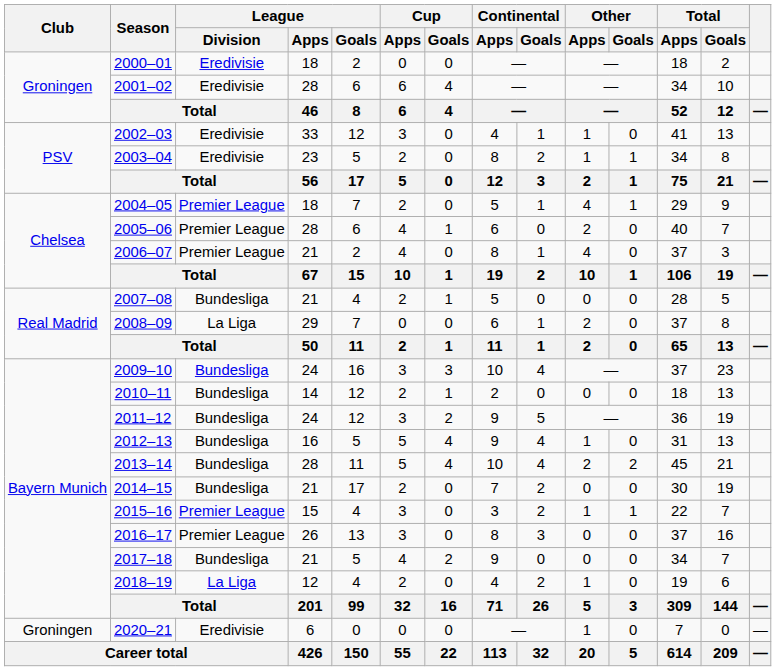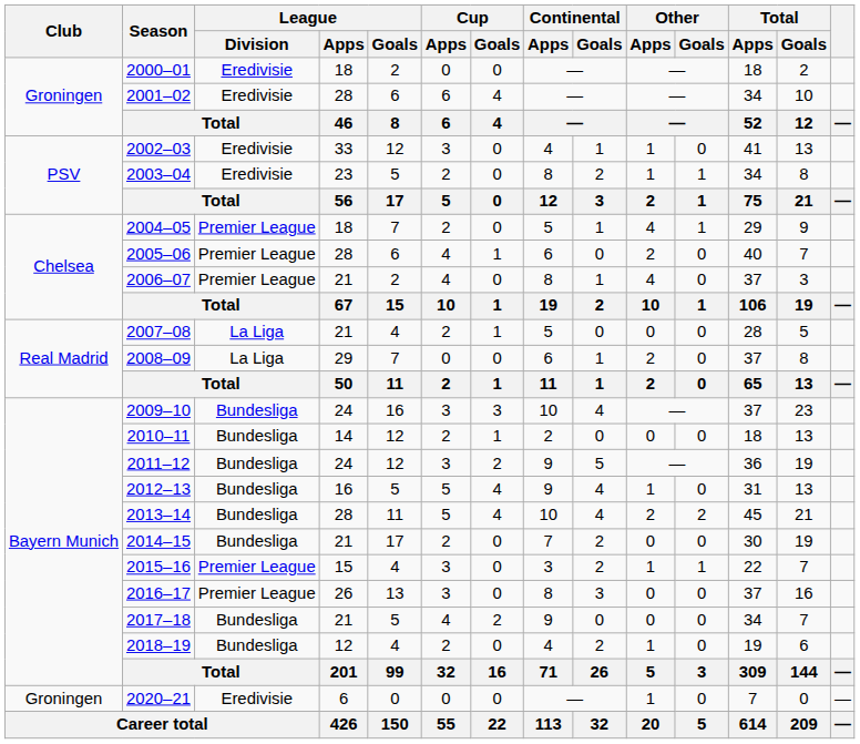 <table class="wikitable" style="text-align:center">
 <tr>
 <th rowspan="2">Club</th>
 <th rowspan="2">Season</th>
 <th colspan="3">League</th>
 <th colspan="2">Cup</th>
 <th colspan="2">Continental</th>
 <th colspan="2">Other</th>
 <th colspan="2">Total</th>
 <th rowspan="2"></th>
 </tr>
 <tr>
 <th>Division</th>
 <th>Apps</th>
 <th>Goals</th>
 <th>Apps</th>
 <th>Goals</th>
 <th>Apps</th>
 <th>Goals</th>
 <th>Apps</th>
 <th>Goals</th>
 <th>Apps</th>
 <th>Goals</th>
 </tr>
 <tr>
 <td rowspan="3"><a href='#'>Groningen</a></td>
 <td><a href='#'>2000–01</a></td>
 <td><a href='#'>Eredivisie</a></td>
 <td>18</td>
 <td>2</td>
 <td>0</td>
 <td>0</td>
 <td colspan="2">—</td>
 <td colspan="2">—</td>
 <td>18</td>
 <td>2</td>
 <td></td>
 </tr>
 <tr>
 <td><a href='#'>2001–02</a></td>
 <td>Eredivisie</td>
 <td>28</td>
 <td>6</td>
 <td>6</td>
 <td>4</td>
 <td colspan="2">—</td>
 <td colspan="2">—</td>
 <td>34</td>
 <td>10</td>
 <td></td>
 </tr>
 <tr>
 <th colspan="2">Total</th>
 <th>46</th>
 <th>8</th>
 <th>6</th>
 <th>4</th>
 <th colspan="2">—</th>
 <th colspan="2">—</th>
 <th>52</th>
 <th>12</th>
 <th>—</th>
 </tr>
 <tr>
 <td rowspan="3"><a href='#'>PSV</a></td>
 <td><a href='#'>2002–03</a></td>
 <td>Eredivisie</td>
 <td>33</td>
 <td>12</td>
 <td>3</td>
 <td>0</td>
 <td>4</td>
 <td>1</td>
 <td>1</td>
 <td>0</td>
 <td>41</td>
 <td>13</td>
 <td></td>
 </tr>
 <tr>
 <td><a href='#'>2003–04</a></td>
 <td>Eredivisie</td>
 <td>23</td>
 <td>5</td>
 <td>2</td>
 <td>0</td>
 <td>8</td>
 <td>2</td>
 <td>1</td>
 <td>1</td>
 <td>34</td>
 <td>8</td>
 <td></td>
 </tr>
 <tr>
 <th colspan="2">Total</th>
 <th>56</th>
 <th>17</th>
 <th>5</th>
 <th>0</th>
 <th>12</th>
 <th>3</th>
 <th>2</th>
 <th>1</th>
 <th>75</th>
 <th>21</th>
 <th>—</th>
 </tr>
 <tr>
 <td rowspan="4"><a href='#'>Chelsea</a></td>
 <td><a href='#'>2004–05</a></td>
 <td><a href='#'>Premier League</a></td>
 <td>18</td>
 <td>7</td>
 <td>2</td>
 <td>0</td>
 <td>5</td>
 <td>1</td>
 <td>4</td>
 <td>1</td>
 <td>29</td>
 <td>9</td>
 <td></td>
 </tr>
 <tr>
 <td><a href='#'>2005–06</a></td>
 <td>Premier League</td>
 <td>28</td>
 <td>6</td>
 <td>4</td>
 <td>1</td>
 <td>6</td>
 <td>0</td>
 <td>2</td>
 <td>0</td>
 <td>40</td>
 <td>7</td>
 <td></td>
 </tr>
 <tr>
 <td><a href='#'>2006–07</a></td>
 <td>Premier League</td>
 <td>21</td>
 <td>2</td>
 <td>4</td>
 <td>0</td>
 <td>8</td>
 <td>1</td>
 <td>4</td>
 <td>0</td>
 <td>37</td>
 <td>3</td>
 <td></td>
 </tr>
 <tr>
 <th colspan="2">Total</th>
 <th>67</th>
 <th>15</th>
 <th>10</th>
 <th>1</th>
 <th>19</th>
 <th>2</th>
 <th>10</th>
 <th>1</th>
 <th>106</th>
 <th>19</th>
 <th>—</th>
 </tr>
 <tr>
 <td rowspan="3"><a href='#'>Real Madrid</a></td>
 <td><a href='#'>2007–08</a></td>
-<td>Bundesliga</td>
+<td><a href='#'>La Liga</a></td>
 <td>21</td>
 <td>4</td>
 <td>2</td>
 <td>1</td>
 <td>5</td>
 <td>0</td>
 <td>0</td>
 <td>0</td>
 <td>28</td>
 <td>5</td>
 <td></td>
 </tr>
 <tr>
 <td><a href='#'>2008–09</a></td>
 <td>La Liga</td>
 <td>29</td>
 <td>7</td>
 <td>0</td>
 <td>0</td>
 <td>6</td>
 <td>1</td>
 <td>2</td>
 <td>0</td>
 <td>37</td>
 <td>8</td>
 <td></td>
 </tr>
 <tr>
 <th colspan="2">Total</th>
 <th>50</th>
 <th>11</th>
 <th>2</th>
 <th>1</th>
 <th>11</th>
 <th>1</th>
 <th>2</th>
 <th>0</th>
 <th>65</th>
 <th>13</th>
 <th>—</th>
 </tr>
 <tr>
 <td rowspan="11"><a href='#'>Bayern Munich</a></td>
 <td><a href='#'>2009–10</a></td>
 <td><a href='#'>Bundesliga</a></td>
 <td>24</td>
 <td>16</td>
 <td>3</td>
 <td>3</td>
 <td>10</td>
 <td>4</td>
 <td colspan="2">—</td>
 <td>37</td>
 <td>23</td>
 <td></td>
 </tr>
 <tr>
 <td><a href='#'>2010–11</a></td>
 <td>Bundesliga</td>
 <td>14</td>
 <td>12</td>
 <td>2</td>
 <td>1</td>
 <td>2</td>
 <td>0</td>
 <td>0</td>
 <td>0</td>
 <td>18</td>
 <td>13</td>
 <td></td>
 </tr>
 <tr>
 <td><a href='#'>2011–12</a></td>
 <td>Bundesliga</td>
 <td>24</td>
 <td>12</td>
 <td>3</td>
 <td>2</td>
 <td>9</td>
 <td>5</td>
 <td colspan="2">—</td>
 <td>36</td>
 <td>19</td>
 <td></td>
 </tr>
 <tr>
 <td><a href='#'>2012–13</a></td>
 <td>Bundesliga</td>
 <td>16</td>
 <td>5</td>
 <td>5</td>
 <td>4</td>
 <td>9</td>
 <td>4</td>
 <td>1</td>
 <td>0</td>
 <td>31</td>
 <td>13</td>
 <td></td>
 </tr>
 <tr>
 <td><a href='#'>2013–14</a></td>
 <td>Bundesliga</td>
 <td>28</td>
 <td>11</td>
 <td>5</td>
 <td>4</td>
 <td>10</td>
 <td>4</td>
 <td>2</td>
 <td>2</td>
 <td>45</td>
 <td>21</td>
 <td></td>
 </tr>
 <tr>
 <td><a href='#'>2014–15</a></td>
 <td>Bundesliga</td>
 <td>21</td>
 <td>17</td>
 <td>2</td>
 <td>0</td>
 <td>7</td>
 <td>2</td>
 <td>0</td>
 <td>0</td>
 <td>30</td>
 <td>19</td>
 <td></td>
 </tr>
 <tr>
 <td><a href='#'>2015–16</a></td>
 <td><a href='#'>Premier League</a></td>
 <td>15</td>
 <td>4</td>
 <td>3</td>
 <td>0</td>
 <td>3</td>
 <td>2</td>
 <td>1</td>
 <td>1</td>
 <td>22</td>
 <td>7</td>
 <td></td>
 </tr>
 <tr>
 <td><a href='#'>2016–17</a></td>
 <td>Premier League</td>
 <td>26</td>
 <td>13</td>
 <td>3</td>
 <td>0</td>
 <td>8</td>
 <td>3</td>
 <td>0</td>
 <td>0</td>
 <td>37</td>
 <td>16</td>
 <td></td>
 </tr>
 <tr>
 <td><a href='#'>2017–18</a></td>
 <td>Bundesliga</td>
 <td>21</td>
 <td>5</td>
 <td>4</td>
 <td>2</td>
 <td>9</td>
 <td>0</td>
 <td>0</td>
 <td>0</td>
 <td>34</td>
 <td>7</td>
 <td></td>
 </tr>
 <tr>
 <td><a href='#'>2018–19</a></td>
-<td><a href='#'>La Liga</a></td>
+<td>Bundesliga</td>
 <td>12</td>
 <td>4</td>
 <td>2</td>
 <td>0</td>
 <td>4</td>
 <td>2</td>
 <td>1</td>
 <td>0</td>
 <td>19</td>
 <td>6</td>
 <td></td>
 </tr>
 <tr>
 <th colspan="2">Total</th>
 <th>201</th>
 <th>99</th>
 <th>32</th>
 <th>16</th>
 <th>71</th>
 <th>26</th>
 <th>5</th>
 <th>3</th>
 <th>309</th>
 <th>144</th>
 <th>—</th>
 </tr>
 <tr>
 <td>Groningen</td>
 <td><a href='#'>2020–21</a></td>
 <td>Eredivisie</td>
 <td>6</td>
 <td>0</td>
 <td>0</td>
 <td>0</td>
 <td colspan="2">—</td>
 <td>1</td>
 <td>0</td>
 <td>7</td>
 <td>0</td>
 <td>—</td>
 </tr>
 <tr>
 <th colspan="3">Career total</th>
 <th>426</th>
 <th>150</th>
 <th>55</th>
 <th>22</th>
 <th>113</th>
 <th>32</th>
 <th>20</th>
 <th>5</th>
 <th>614</th>
 <th>209</th>
 <th>—</th>
 </tr>
 </table>
